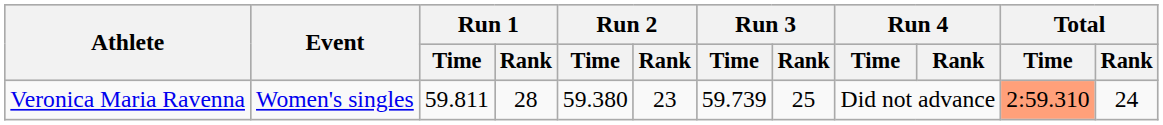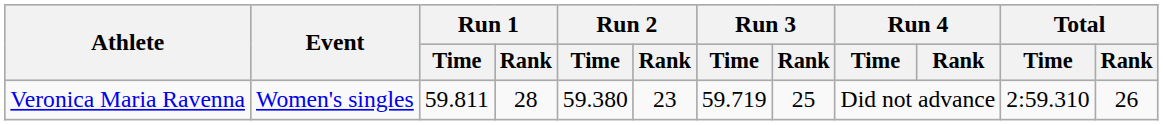 <table class="wikitable" style="font-size:90%">
 <tr>
 <th rowspan="2">Athlete</th>
 <th rowspan="2">Event</th>
 <th colspan=2>Run 1</th>
 <th colspan=2>Run 2</th>
 <th colspan=2>Run 3</th>
 <th colspan=2>Run 4</th>
 <th colspan=2>Total</th>
 </tr>
 <tr style="font-size:95%">
 <th>Time</th>
 <th>Rank</th>
 <th>Time</th>
 <th>Rank</th>
 <th>Time</th>
 <th>Rank</th>
 <th>Time</th>
 <th>Rank</th>
 <th>Time</th>
 <th>Rank</th>
 </tr>
 <tr align=center>
 <td align=left><a href='#'>Veronica Maria Ravenna</a></td>
 <td align=left><a href='#'>Women's singles</a></td>
 <td>59.811</td>
 <td>28</td>
 <td>59.380</td>
 <td>23</td>
-<td>59.739</td>
+<td>59.719</td>
 <td>25</td>
 <td colspan=2>Did not advance</td>
-<td style="background: lightsalmon;">2:59.310</td>
-<td>24</td>
+<td>2:59.310</td>
+<td>26</td>
 </tr>
 </table>
